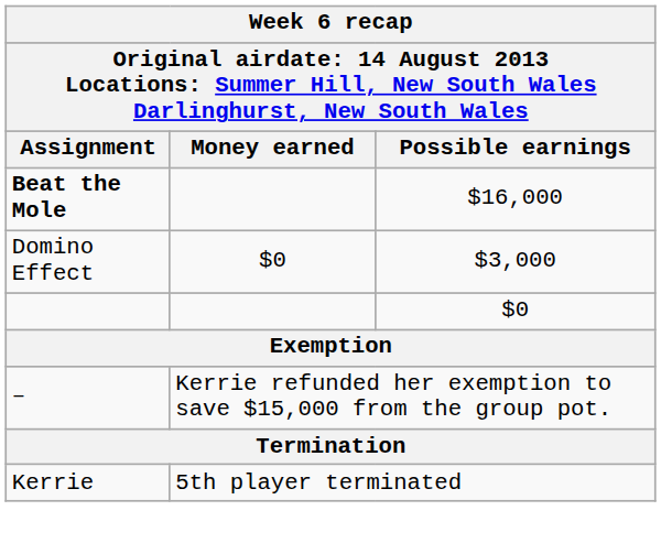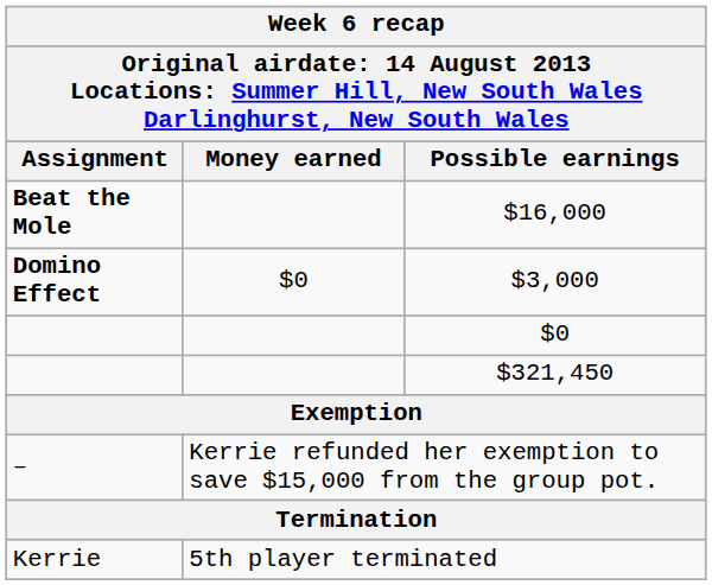 <table class="wikitable" style="font-size: 95%; margin: 10px" align="right" width="40%">
 <tr>
 <th colspan=3>Week 6 recap</th>
 </tr>
 <tr>
 <th colspan=3>Original airdate: 14 August 2013<br>Locations: <a href='#'>Summer Hill, New South Wales</a><br><a href='#'>Darlinghurst, New South Wales</a></th>
 </tr>
 <tr>
 <th>Assignment</th>
 <th>Money earned</th>
 <th>Possible earnings</th>
 </tr>
 <tr>
 <td><strong>Beat the Mole</strong></td>
 <td align="center"></td>
 <td align="center">$16,000</td>
 </tr>
 <tr>
-<td>Domino Effect</td>
+<td><strong>Domino Effect</strong></td>
 <td align="center">$0</td>
 <td align="center">$3,000</td>
 </tr>
 <tr>
 <td></td>
 <td align="center"></td>
 <td align="center">$0</td>
+</tr>
+<tr>
+<td><strong></strong></td>
+<td align="center"><strong></strong></td>
+<td align="center">$321,450</td>
 </tr>
 <tr>
 <th colspan=3>Exemption</th>
 </tr>
 <tr>
 <td>–</td>
 <td colspan=2>Kerrie refunded her exemption to save $15,000 from the group pot.</td>
 </tr>
 <tr>
 <th colspan=3>Termination</th>
 </tr>
 <tr>
 <td>Kerrie</td>
 <td colspan=2>5th player terminated</td>
 </tr>
 </table>
